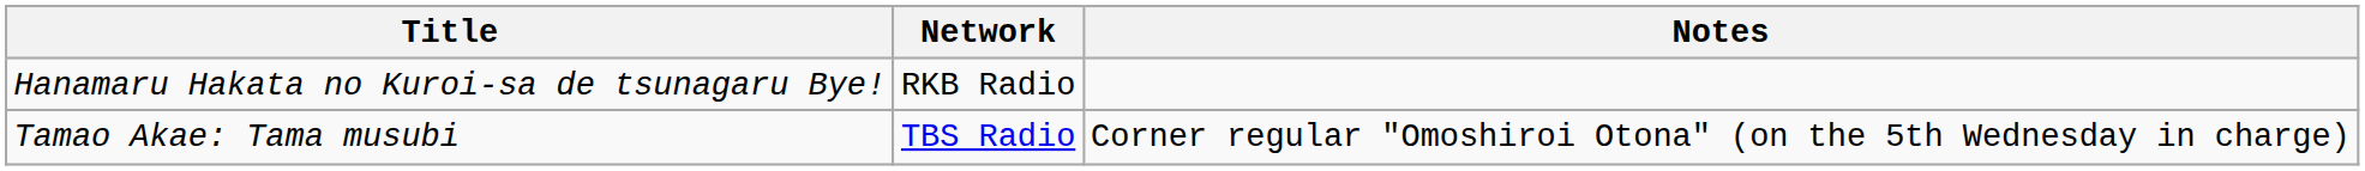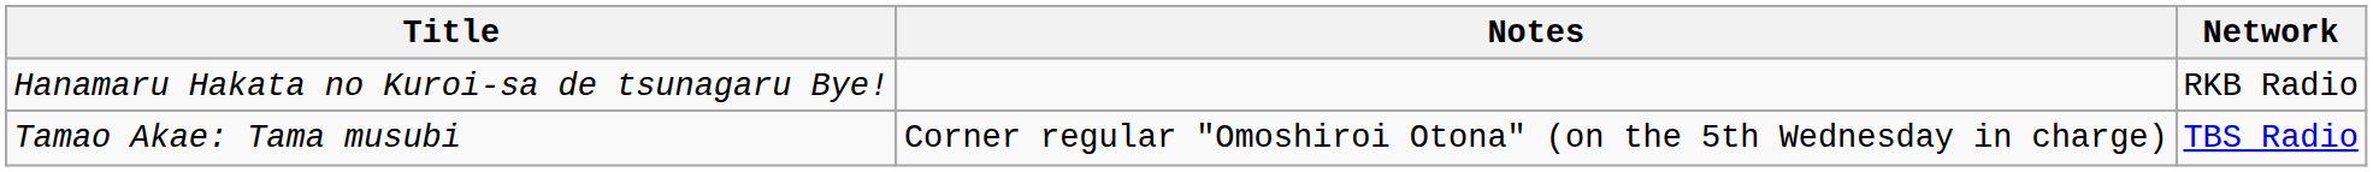 <table class="wikitable">
 <tr>
 <th>Title</th>
+<th>Notes</th>
 <th>Network</th>
-<th>Notes</th>
 </tr>
 <tr>
 <td><em>Hanamaru Hakata no Kuroi-sa de tsunagaru Bye!</em></td>
+<td></td>
 <td>RKB Radio</td>
-<td></td>
 </tr>
 <tr>
 <td><em>Tamao Akae: Tama musubi</em></td>
+<td>Corner regular "Omoshiroi Otona" (on the 5th Wednesday in charge)</td>
 <td><a href='#'>TBS Radio</a></td>
-<td>Corner regular "Omoshiroi Otona" (on the 5th Wednesday in charge)</td>
 </tr>
 </table>
